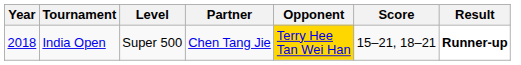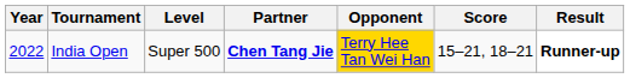 <table class="sortable wikitable" style="font-size: 90%;">
 <tr>
 <th>Year</th>
 <th>Tournament</th>
 <th>Level</th>
 <th>Partner</th>
 <th>Opponent</th>
 <th>Score</th>
 <th>Result</th>
 </tr>
 <tr>
-<td align="center"><a href='#'>2018</a></td>
+<td align="center"><a href='#'>2022</a></td>
 <td align="left"><a href='#'>India Open</a></td>
 <td align="left">Super 500</td>
-<td align="left"> <a href='#'>Chen Tang Jie</a></td>
+<td align="left"><strong> <a href='#'>Chen Tang Jie</a></strong></td>
 <td align="left" style="background: gold;"> <a href='#'>Terry Hee</a><br> <a href='#'>Tan Wei Han</a></td>
 <td align="left">15–21, 18–21</td>
 <td style="text-align:left; background:white"> <strong>Runner-up</strong></td>
 </tr>
 </table>
